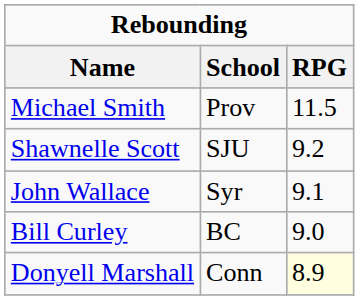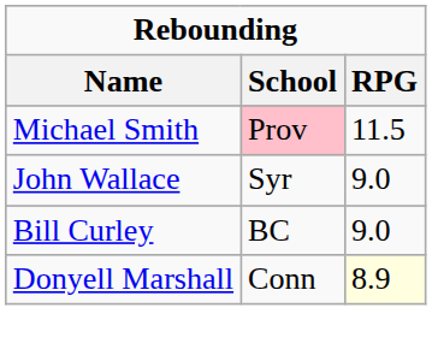 <table class="wikitable">
 <tr>
 <td colspan=3 style="text-align:center;"><strong>Rebounding</strong></td>
 </tr>
 <tr>
 <th>Name</th>
 <th>School</th>
 <th>RPG</th>
 </tr>
 <tr>
 <td><a href='#'>Michael Smith</a></td>
-<td>Prov</td>
+<td style="background: pink;">Prov</td>
 <td>11.5</td>
-</tr>
-<tr>
-<td><a href='#'>Shawnelle Scott</a></td>
-<td>SJU</td>
-<td>9.2</td>
 </tr>
 <tr>
 <td><a href='#'>John Wallace</a></td>
 <td>Syr</td>
-<td>9.1</td>
+<td>9.0</td>
 </tr>
 <tr>
 <td><a href='#'>Bill Curley</a></td>
 <td>BC</td>
 <td>9.0</td>
 </tr>
 <tr>
 <td><a href='#'>Donyell Marshall</a></td>
 <td>Conn</td>
 <td style="background: lightyellow;">8.9</td>
 </tr>
 </table>
